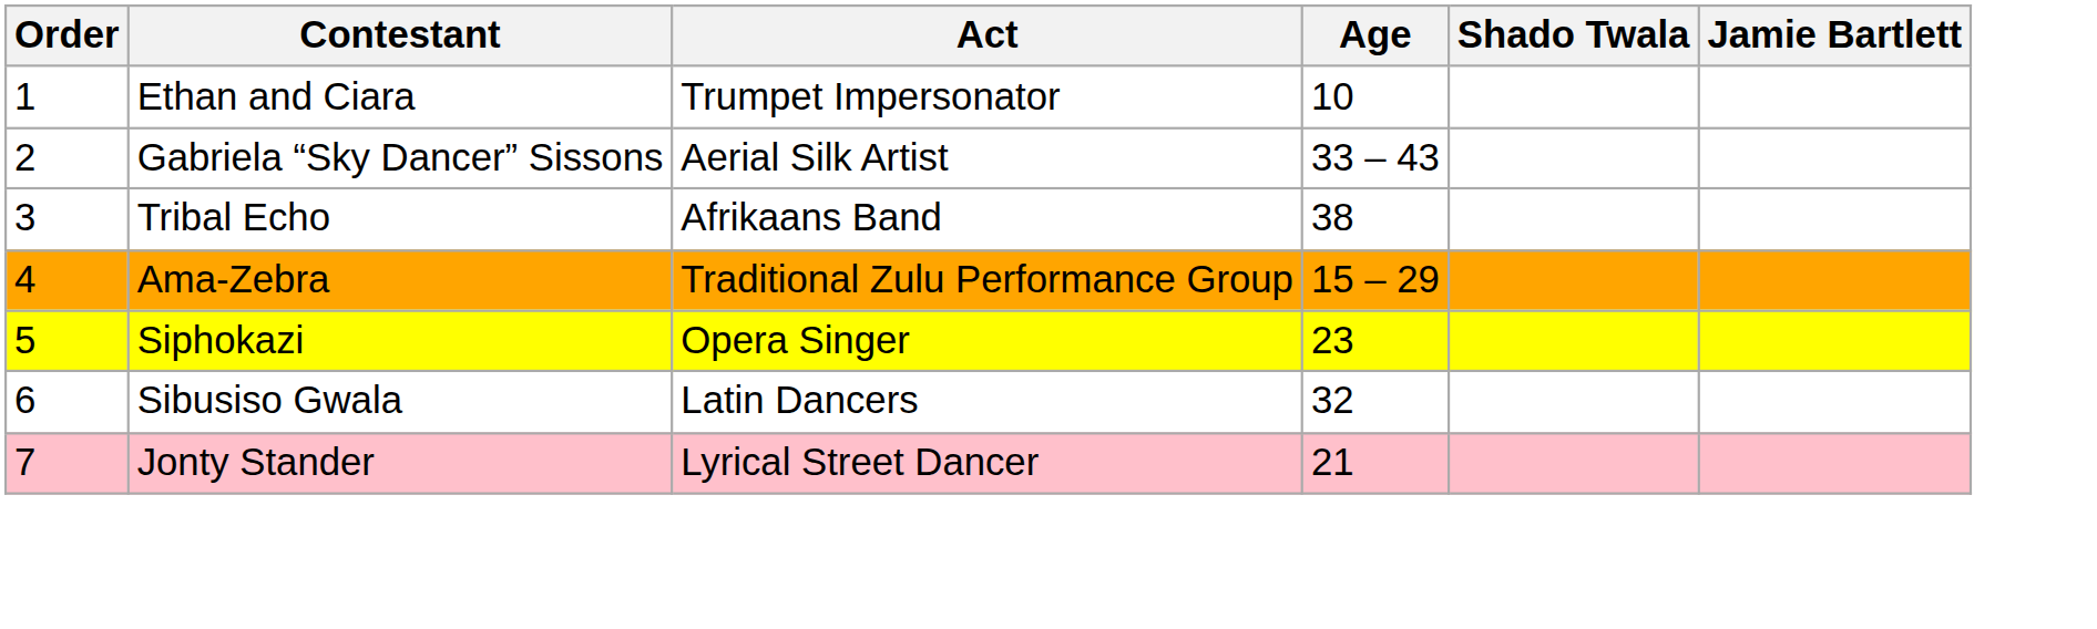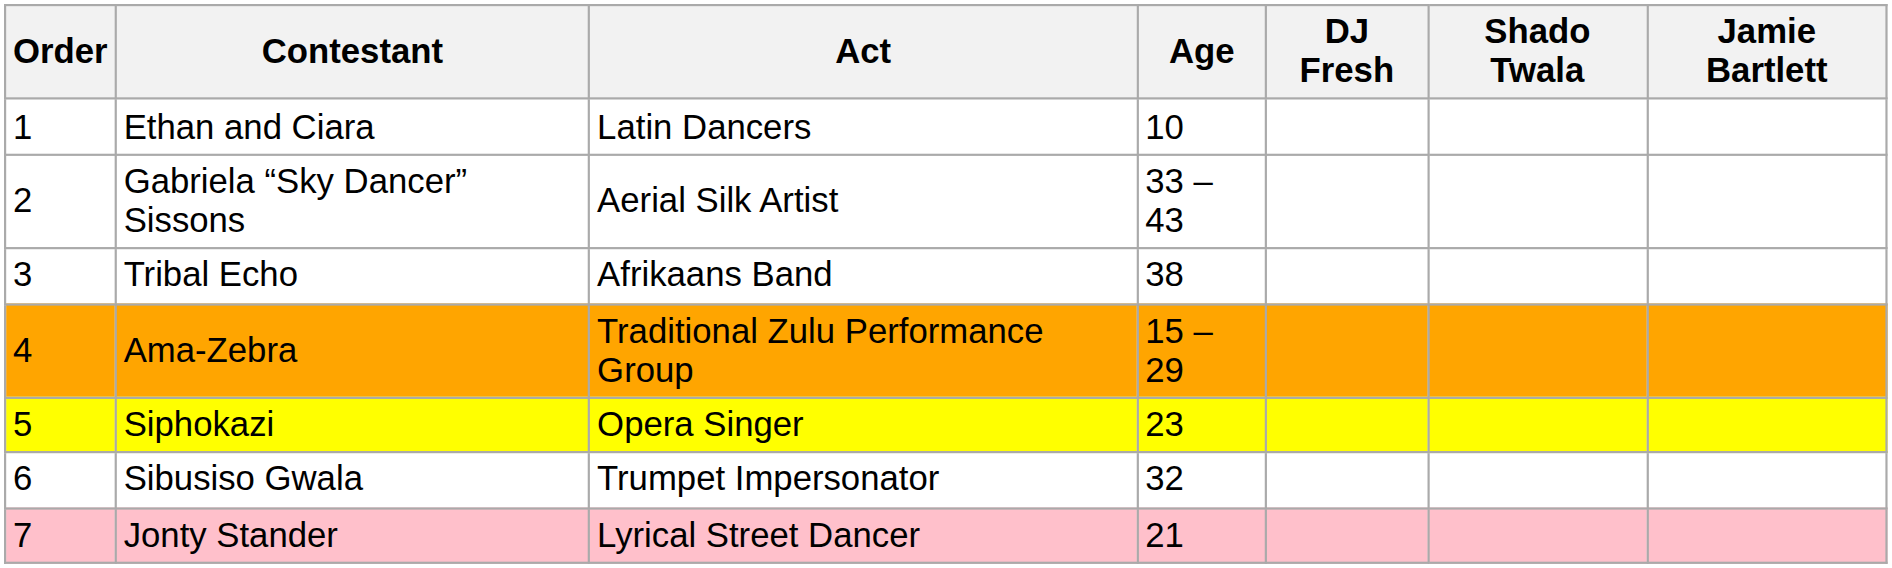 <table class="wikitable sortable">
 <tr>
 <th>Order</th>
 <th>Contestant</th>
 <th>Act</th>
 <th>Age</th>
+<th>DJ Fresh</th>
 <th>Shado Twala</th>
 <th>Jamie Bartlett</th>
 </tr>
 <tr style="background:white;">
 <td>1</td>
 <td>Ethan and Ciara</td>
-<td>Trumpet Impersonator</td>
+<td>Latin Dancers</td>
 <td>10</td>
+<td></td>
 <td></td>
 <td></td>
 </tr>
 <tr style="background:white;">
 <td>2</td>
 <td>Gabriela “Sky Dancer” Sissons</td>
 <td>Aerial Silk Artist</td>
 <td>33 – 43</td>
 <td></td>
 <td></td>
+<td></td>
 </tr>
 <tr style="background:white;">
 <td>3</td>
 <td>Tribal Echo</td>
 <td>Afrikaans Band</td>
 <td>38</td>
+<td></td>
 <td></td>
 <td></td>
 </tr>
 <tr style="background:orange;">
 <td>4</td>
 <td>Ama-Zebra </td>
 <td>Traditional Zulu Performance Group</td>
 <td>15 – 29</td>
 <td></td>
 <td></td>
+<td></td>
 </tr>
 <tr style="background:yellow;">
 <td>5</td>
 <td>Siphokazi</td>
 <td>Opera Singer</td>
 <td>23</td>
 <td></td>
 <td></td>
+<td></td>
 </tr>
 <tr style="background:white;">
 <td>6</td>
 <td>Sibusiso Gwala</td>
-<td>Latin Dancers</td>
+<td>Trumpet Impersonator</td>
 <td>32</td>
+<td></td>
 <td></td>
 <td></td>
 </tr>
 <tr style="background:pink;">
 <td>7</td>
 <td>Jonty Stander</td>
 <td>Lyrical Street Dancer</td>
 <td>21</td>
 <td></td>
 <td></td>
+<td></td>
 </tr>
 </table>
